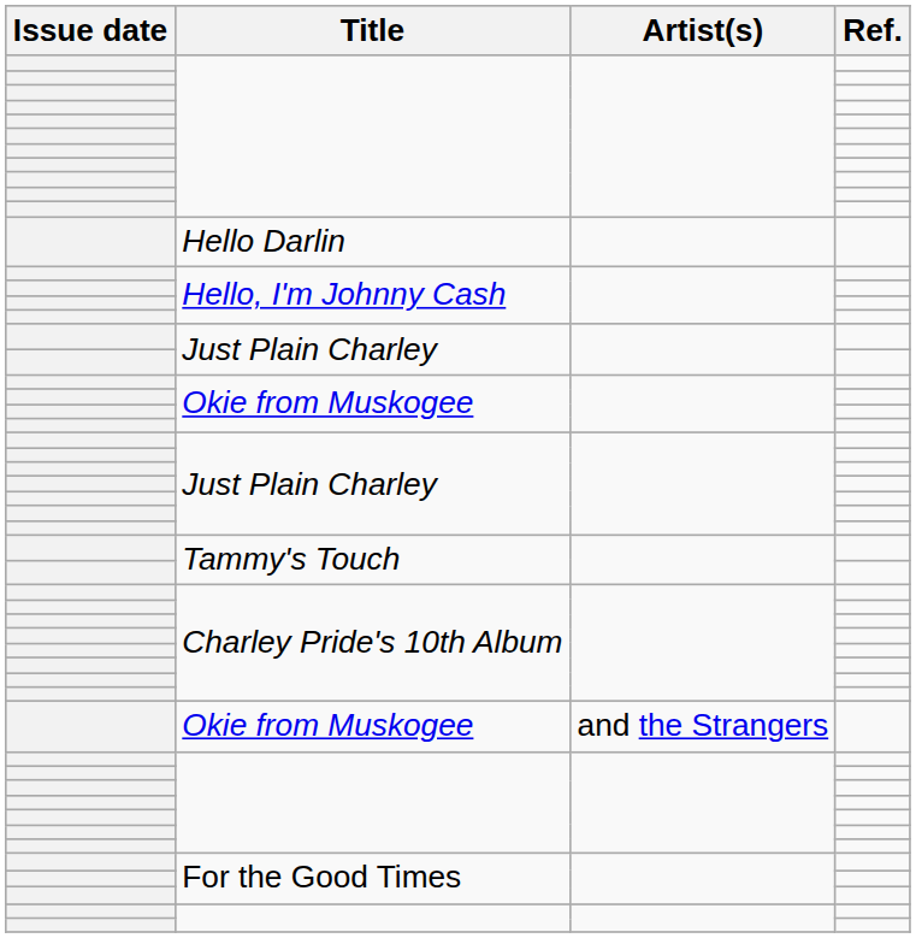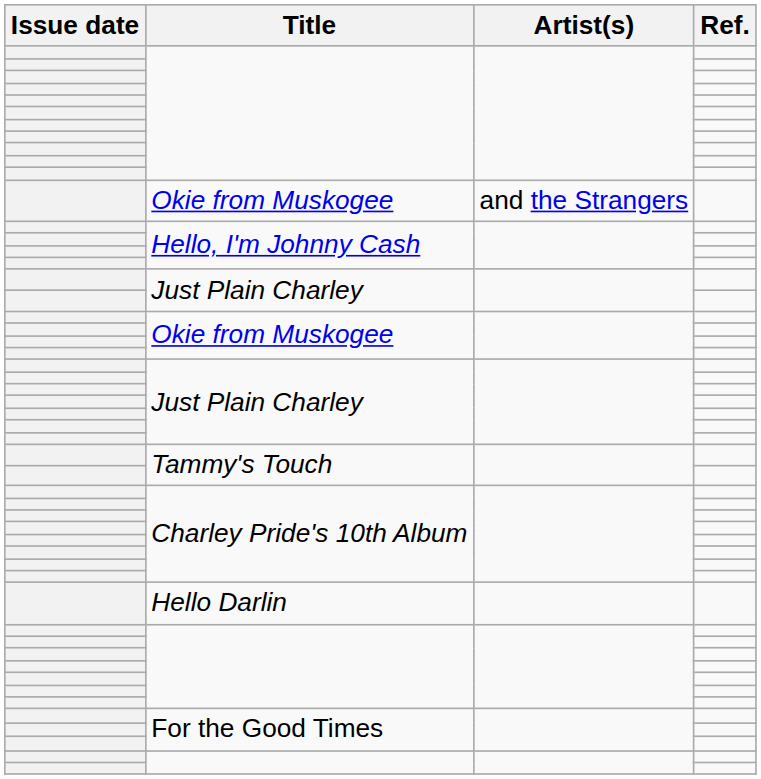 <table class="wikitable sortable plainrowheaders">
 <tr>
 <th scope=col>Issue date</th>
 <th scope=col>Title</th>
 <th scope=col>Artist(s)</th>
 <th scope=col class=unsortable>Ref.</th>
 </tr>
 <tr>
 <th scope=row></th>
 <td rowspan=11><em></em></td>
 <td rowspan=11></td>
 <td align=center></td>
 </tr>
 <tr>
 <th scope=row></th>
 <td align=center></td>
 </tr>
 <tr>
 <th scope=row></th>
 <td align=center></td>
 </tr>
 <tr>
 <th scope=row></th>
 <td align=center></td>
 </tr>
 <tr>
 <th scope=row></th>
 <td align=center></td>
 </tr>
 <tr>
 <th scope=row></th>
 <td align=center></td>
 </tr>
 <tr>
 <th scope=row></th>
 <td align=center></td>
 </tr>
 <tr>
 <th scope=row></th>
 <td align=center></td>
 </tr>
 <tr>
 <th scope=row></th>
 <td align=center></td>
 </tr>
 <tr>
 <th scope=row></th>
 <td align=center></td>
 </tr>
 <tr>
 <th scope=row></th>
 <td align=center></td>
 </tr>
 <tr>
 <th scope=row></th>
-<td><em>Hello Darlin<strong></td>
-<td></td>
+<td><em><a href='#'>Okie from Muskogee</a></em></td>
+<td> and <a href='#'>the Strangers</a></td>
 <td align=center></td>
 </tr>
 <tr>
 <th scope=row></th>
 <td rowspan=4><em><a href='#'>Hello, I'm Johnny Cash</a></em></td>
 <td rowspan=4></td>
 <td align=center></td>
 </tr>
 <tr>
 <th scope=row></th>
 <td align=center></td>
 </tr>
 <tr>
 <th scope=row></th>
 <td align=center></td>
 </tr>
 <tr>
 <th scope=row></th>
 <td align=center></td>
 </tr>
 <tr>
 <th scope=row></th>
 <td rowspan=2><em>Just Plain Charley</em></td>
 <td rowspan=2></td>
 <td align=center></td>
 </tr>
 <tr>
 <th scope=row></th>
 <td align=center></td>
 </tr>
 <tr>
 <th scope=row></th>
 <td rowspan=4><em><a href='#'>Okie from Muskogee</a></em></td>
 <td rowspan=4></td>
 <td align=center></td>
 </tr>
 <tr>
 <th scope=row></th>
 <td align=center></td>
 </tr>
 <tr>
 <th scope=row></th>
 <td align=center></td>
 </tr>
 <tr>
 <th scope=row></th>
 <td align=center></td>
 </tr>
 <tr>
 <th scope=row></th>
 <td rowspan=7><em>Just Plain Charley</em></td>
 <td rowspan=7></td>
 <td align=center></td>
 </tr>
 <tr>
 <th scope=row></th>
 <td align=center></td>
 </tr>
 <tr>
 <th scope=row></th>
 <td align=center></td>
 </tr>
 <tr>
 <th scope=row></th>
 <td align=center></td>
 </tr>
 <tr>
 <th scope=row></th>
 <td align=center></td>
 </tr>
 <tr>
 <th scope=row></th>
 <td align=center></td>
 </tr>
 <tr>
 <th scope=row></th>
 <td align=center></td>
 </tr>
 <tr>
 <th scope=row></th>
 <td rowspan=2><em>Tammy's Touch</em></td>
 <td rowspan=2></td>
 <td align=center></td>
 </tr>
 <tr>
 <th scope=row></th>
 <td align=center></td>
 </tr>
 <tr>
 <th scope=row></th>
 <td rowspan=8><em>Charley Pride's 10th Album</em></td>
 <td rowspan=8></td>
 <td align=center></td>
 </tr>
 <tr>
 <th scope=row></th>
 <td align=center></td>
 </tr>
 <tr>
 <th scope=row></th>
 <td align=center></td>
 </tr>
 <tr>
 <th scope=row></th>
 <td align=center></td>
 </tr>
 <tr>
 <th scope=row></th>
 <td align=center></td>
 </tr>
 <tr>
 <th scope=row></th>
 <td align=center></td>
 </tr>
 <tr>
 <th scope=row></th>
 <td align=center></td>
 </tr>
 <tr>
 <th scope=row></th>
 <td align=center></td>
 </tr>
 <tr>
 <th scope=row></th>
-<td><em><a href='#'>Okie from Muskogee</a></em></td>
-<td> and <a href='#'>the Strangers</a></td>
+<td><em>Hello Darlin<strong></td>
+<td></td>
 <td align=center></td>
 </tr>
 <tr>
 <th scope=row></th>
 <td rowspan=7></em><em></td>
 <td rowspan=7></td>
 <td align=center></td>
 </tr>
 <tr>
 <th scope=row></th>
 <td align=center></td>
 </tr>
 <tr>
 <th scope=row></th>
 <td align=center></td>
 </tr>
 <tr>
 <th scope=row></th>
 <td align=center></td>
 </tr>
 <tr>
 <th scope=row></th>
 <td align=center></td>
 </tr>
 <tr>
 <th scope=row></th>
 <td align=center></td>
 </tr>
 <tr>
 <th scope=row></th>
 <td align=center></td>
 </tr>
 <tr>
 <th scope=row></th>
 <td rowspan=3></em>For the Good Times<em></td>
 <td rowspan=3></td>
 <td align=center></td>
 </tr>
 <tr>
 <th scope=row></th>
 <td align=center></td>
 </tr>
 <tr>
 <th scope=row></th>
 <td align=center></td>
 </tr>
 <tr>
 <th scope=row></th>
 <td rowspan=2></em><em></td>
 <td rowspan=2></td>
 <td align=center></td>
 </tr>
 <tr>
 <th scope=row></th>
 <td align=center></td>
 </tr>
 </table>
